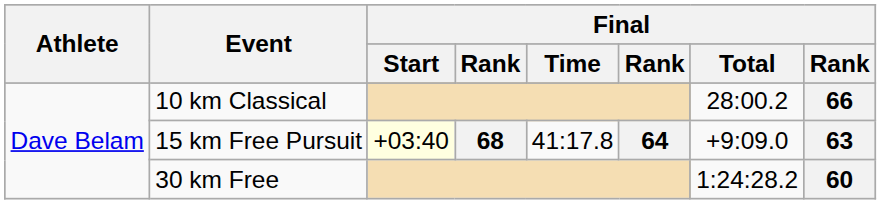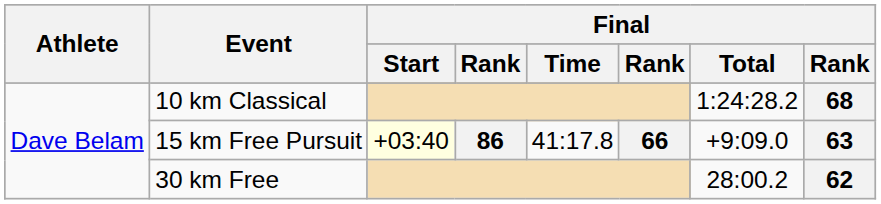 <table class="wikitable" style="font-size:90%">
 <tr>
 <th rowspan="2">Athlete</th>
 <th rowspan="2">Event</th>
 <th colspan="6">Final</th>
 </tr>
 <tr>
 <th>Start</th>
 <th>Rank</th>
 <th>Time</th>
 <th>Rank</th>
 <th>Total</th>
 <th>Rank</th>
 </tr>
 <tr>
 <td rowspan=3><a href='#'>Dave Belam</a></td>
 <td>10 km Classical</td>
 <td colspan=4 bgcolor="wheat"></td>
-<td align="center">28:00.2</td>
-<th align="center">66</th>
+<td align="center">1:24:28.2</td>
+<th align="center">68</th>
 </tr>
 <tr>
 <td>15 km Free Pursuit</td>
 <td align="center" style="background: lightyellow;">+03:40</td>
-<th align="center">68</th>
+<th align="center">86</th>
 <td align="center">41:17.8</td>
-<th align="center">64</th>
+<th align="center">66</th>
 <td align="center">+9:09.0</td>
 <th align="center">63</th>
 </tr>
 <tr>
 <td>30 km Free</td>
 <td colspan=4 bgcolor="wheat"></td>
-<td align="center">1:24:28.2</td>
-<th align="center">60</th>
+<td align="center">28:00.2</td>
+<th align="center">62</th>
 </tr>
 </table>
